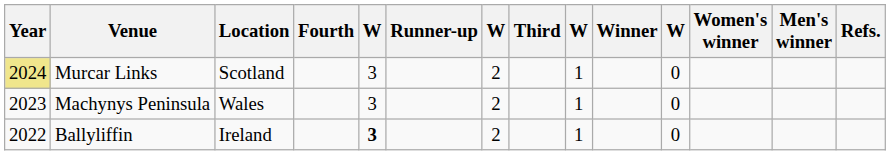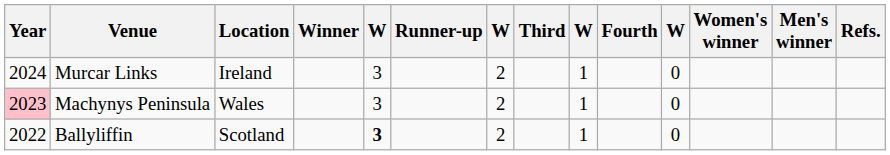 <table class="wikitable sortable" style="font-size:95%;">
 <tr>
 <th>Year</th>
 <th>Venue</th>
 <th>Location</th>
-<th>Fourth</th>
+<th>Winner</th>
 <th>W</th>
 <th>Runner-up</th>
 <th>W</th>
 <th>Third</th>
 <th>W</th>
-<th>Winner</th>
+<th>Fourth</th>
 <th>W</th>
 <th>Women's<br>winner</th>
 <th>Men's<br>winner</th>
 <th>Refs.</th>
 </tr>
 <tr>
-<td style="background: khaki;">2024</td>
+<td>2024</td>
 <td>Murcar Links</td>
-<td>Scotland</td>
+<td>Ireland</td>
 <td></td>
 <td align=center>3</td>
 <td></td>
 <td align=center>2</td>
 <td></td>
 <td align=center>1</td>
 <td></td>
 <td align=center>0</td>
 <td></td>
 <td></td>
 <td></td>
 </tr>
 <tr>
-<td>2023</td>
+<td style="background: pink;">2023</td>
 <td>Machynys Peninsula</td>
 <td>Wales</td>
 <td></td>
 <td align=center>3</td>
 <td></td>
 <td align=center>2</td>
 <td></td>
 <td align=center>1</td>
 <td></td>
 <td align=center>0</td>
 <td></td>
 <td></td>
 <td></td>
 </tr>
 <tr>
 <td>2022</td>
 <td>Ballyliffin</td>
-<td>Ireland</td>
+<td>Scotland</td>
 <td></td>
 <td align=center><strong>3</strong></td>
 <td></td>
 <td align=center>2</td>
 <td></td>
 <td align=center>1</td>
 <td></td>
 <td align=center>0</td>
 <td></td>
 <td></td>
 <td></td>
 </tr>
 </table>
